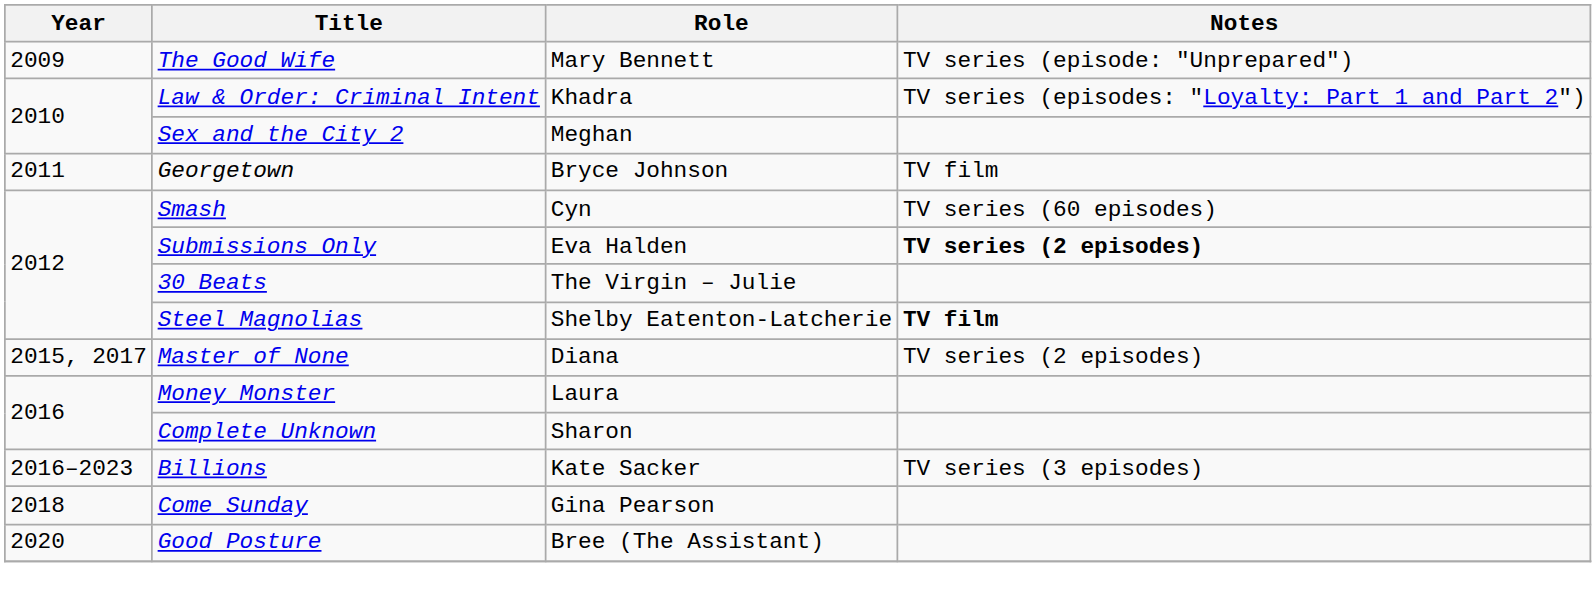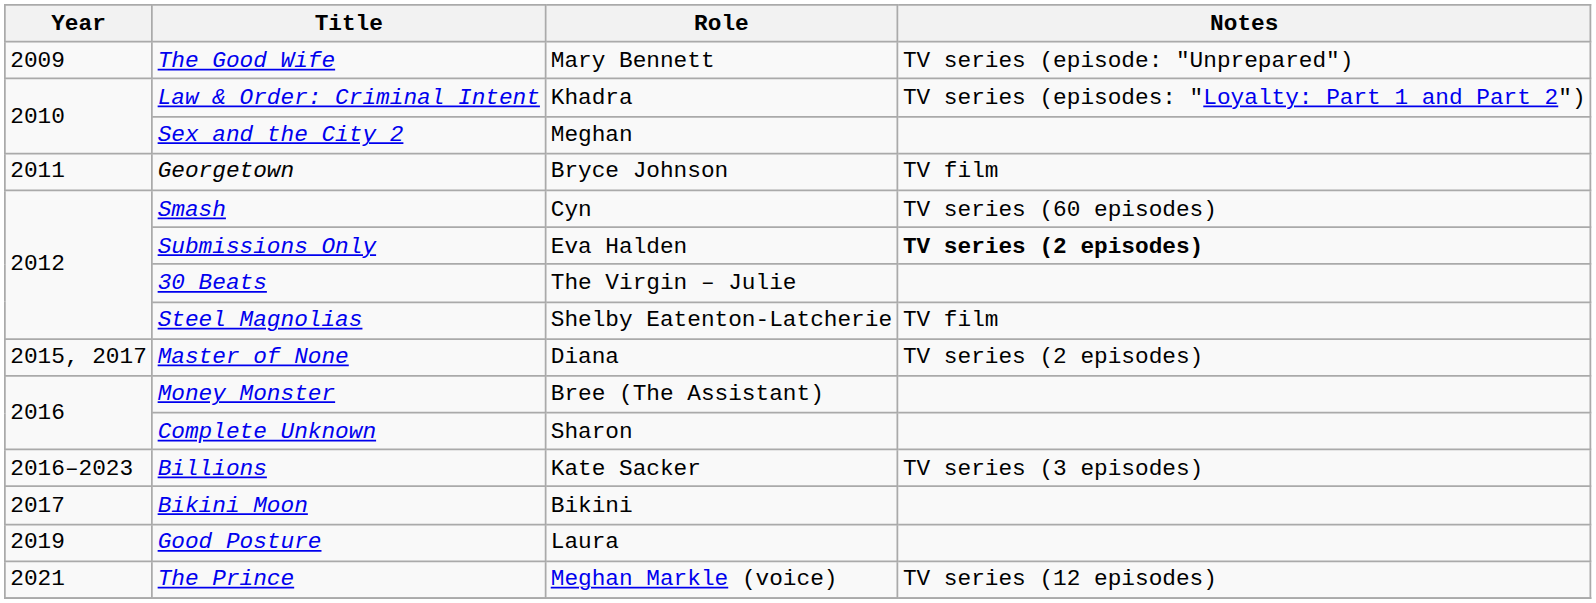 <table class="wikitable sortable">
 <tr>
 <th>Year</th>
 <th>Title</th>
 <th>Role</th>
 <th class="unsortable">Notes</th>
 </tr>
 <tr>
 <td>2009</td>
 <td><em><a href='#'>The Good Wife</a></em></td>
 <td>Mary Bennett</td>
 <td>TV series (episode: "Unprepared")</td>
 </tr>
 <tr>
 <td rowspan="2">2010</td>
 <td><em><a href='#'>Law & Order: Criminal Intent</a></em></td>
 <td>Khadra</td>
 <td>TV series (episodes: "<a href='#'>Loyalty: Part 1 and Part 2</a>")</td>
 </tr>
 <tr>
 <td><em><a href='#'>Sex and the City 2</a></em></td>
 <td>Meghan</td>
 <td></td>
 </tr>
 <tr>
 <td>2011</td>
 <td><em>Georgetown</em></td>
 <td>Bryce Johnson</td>
 <td>TV film</td>
 </tr>
 <tr>
 <td rowspan="4">2012</td>
 <td><em><a href='#'>Smash</a></em></td>
 <td>Cyn</td>
 <td>TV series (60 episodes)</td>
 </tr>
 <tr>
 <td><em><a href='#'>Submissions Only</a></em></td>
 <td>Eva Halden</td>
 <td><strong>TV series (2 episodes)</strong></td>
 </tr>
 <tr>
 <td><em><a href='#'>30 Beats</a></em></td>
 <td>The Virgin – Julie</td>
 <td></td>
 </tr>
 <tr>
 <td><em><a href='#'>Steel Magnolias</a></em></td>
 <td>Shelby Eatenton-Latcherie</td>
-<td><strong>TV film</strong></td>
+<td>TV film</td>
 </tr>
 <tr>
 <td>2015, 2017</td>
 <td><em><a href='#'>Master of None</a></em></td>
 <td>Diana</td>
 <td>TV series (2 episodes)</td>
 </tr>
 <tr>
 <td rowspan="2">2016</td>
 <td><em><a href='#'>Money Monster</a></em></td>
-<td>Laura</td>
+<td>Bree (The Assistant)</td>
 <td></td>
 </tr>
 <tr>
 <td><em><a href='#'>Complete Unknown</a></em></td>
 <td>Sharon</td>
 <td></td>
 </tr>
 <tr>
 <td>2016–2023</td>
 <td><em><a href='#'>Billions</a></em></td>
 <td>Kate Sacker</td>
 <td>TV series (3 episodes)</td>
 </tr>
 <tr>
-<td>2018</td>
-<td><em><a href='#'>Come Sunday</a></em></td>
-<td>Gina Pearson</td>
+<td>2017</td>
+<td><em><a href='#'>Bikini Moon</a></em></td>
+<td>Bikini</td>
 <td></td>
 </tr>
 <tr>
-<td>2020</td>
+<td>2019</td>
 <td><em><a href='#'>Good Posture</a></em></td>
-<td>Bree (The Assistant)</td>
+<td>Laura</td>
 <td></td>
+</tr>
+<tr>
+<td>2021</td>
+<td><em><a href='#'>The Prince</a></em></td>
+<td><a href='#'>Meghan Markle</a> (voice)</td>
+<td>TV series (12 episodes)</td>
 </tr>
 <tr>
 </tr>
 </table>
